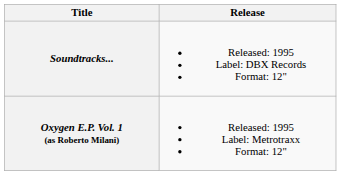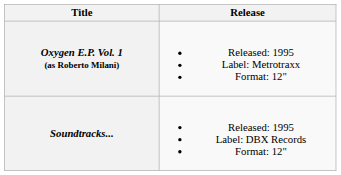 <table class="wikitable plainrowheaders" style="text-align:center;">
 <tr>
 <th scope="col" style="width:14em;">Title</th>
 <th scope="col" style="width:16em;">Release</th>
 </tr>
 <tr>
+<th scope="row"><em>Oxygen E.P. Vol. 1</em><br><small>(as Roberto Milani)</small></th>
+<td><br><ul><li>Released: 1995</li><li>Label: Metrotraxx</li><li>Format: 12"</li></ul></td>
+</tr>
+<tr>
 <th scope="row"><em>Soundtracks...</em></th>
 <td><br><ul><li>Released: 1995</li><li>Label: DBX Records</li><li>Format: 12"</li></ul></td>
 </tr>
-<tr>
-<th scope="row"><em>Oxygen E.P. Vol. 1</em><br><small>(as Roberto Milani)</small></th>
-<td><br><ul><li>Released: 1995</li><li>Label: Metrotraxx</li><li>Format: 12"</li></ul></td>
-</tr>
 </table>
